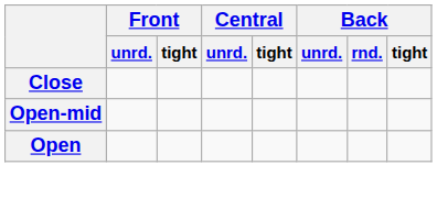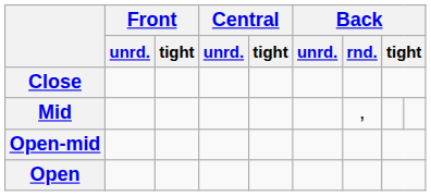 <table class="wikitable" style=text-align:center>
 <tr>
 <th rowspan="2"></th>
 <th colspan="2"><a href='#'>Front</a></th>
 <th colspan="2"><a href='#'>Central</a></th>
 <th colspan="4"><a href='#'>Back</a></th>
 </tr>
 <tr>
 <th><small><a href='#'>unrd.</a></small></th>
 <th><small>tight</small></th>
 <th><small><a href='#'>unrd.</a></small></th>
 <th><small>tight</small></th>
 <th><small><a href='#'>unrd.</a></small></th>
 <th><small><a href='#'>rnd.</a></small></th>
 <th colspan="2"><small>tight</small></th>
 </tr>
 <tr>
 <th><a href='#'>Close</a></th>
 <td></td>
 <td></td>
 <td></td>
 <td></td>
 <td></td>
 <td></td>
 <td colspan="2"></td>
 </tr>
 <tr>
+<th><a href='#'>Mid</a></th>
+<td></td>
+<td></td>
+<td></td>
+<td></td>
+<td></td>
+<td>, </td>
+<td></td>
+<td></td>
+</tr>
+<tr>
 <th><a href='#'>Open-mid</a></th>
 <td></td>
 <td></td>
 <td></td>
 <td></td>
 <td></td>
 <td></td>
 <td colspan="2"></td>
 </tr>
 <tr>
 <th><a href='#'>Open</a></th>
 <td></td>
 <td></td>
 <td></td>
 <td></td>
 <td></td>
 <td></td>
 <td colspan="2"></td>
 </tr>
 </table>
